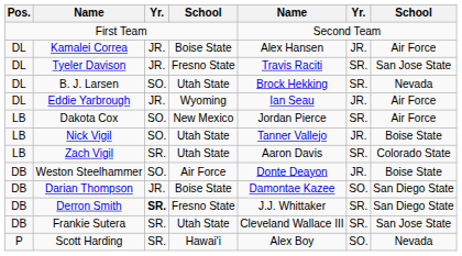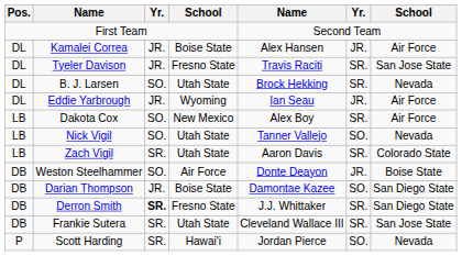 <table class="wikitable">
 <tr>
 <th>Pos.</th>
 <th>Name</th>
 <th>Yr.</th>
 <th>School</th>
 <th>Name</th>
 <th>Yr.</th>
 <th>School</th>
 </tr>
 <tr>
 <td colspan="4" style="text-align:center;">First Team</td>
 <td colspan="4" style="text-align:center;">Second Team</td>
 </tr>
 <tr style="text-align:center;">
 <td>DL</td>
 <td><a href='#'>Kamalei Correa</a></td>
 <td>JR.</td>
 <td>Boise State</td>
 <td>Alex Hansen</td>
 <td>JR.</td>
 <td>Air Force</td>
 </tr>
 <tr style="text-align:center;">
 <td>DL</td>
 <td><a href='#'>Tyeler Davison</a></td>
 <td>JR.</td>
 <td>Fresno State</td>
 <td><a href='#'>Travis Raciti</a></td>
 <td>SR.</td>
 <td>San Jose State</td>
 </tr>
 <tr style="text-align:center;">
 <td>DL</td>
 <td>B. J. Larsen</td>
 <td>SO.</td>
 <td>Utah State</td>
 <td><a href='#'>Brock Hekking</a></td>
 <td>SR.</td>
 <td>Nevada</td>
 </tr>
 <tr style="text-align:center;">
 <td>DL</td>
 <td><a href='#'>Eddie Yarbrough</a></td>
 <td>JR.</td>
 <td>Wyoming</td>
 <td><a href='#'>Ian Seau</a></td>
 <td>JR.</td>
 <td>Air Force</td>
 </tr>
 <tr style="text-align:center;">
 <td>LB</td>
 <td>Dakota Cox</td>
 <td>SO.</td>
 <td>New Mexico</td>
-<td>Jordan Pierce</td>
+<td>Alex Boy</td>
 <td>SR.</td>
 <td>Air Force</td>
 </tr>
 <tr style="text-align:center;">
 <td>LB</td>
 <td><a href='#'>Nick Vigil</a></td>
 <td>SO.</td>
 <td>Utah State</td>
 <td><a href='#'>Tanner Vallejo</a></td>
-<td>JR.</td>
-<td>Boise State</td>
+<td>SO.</td>
+<td>Nevada</td>
 </tr>
 <tr style="text-align:center;">
 <td>LB</td>
 <td><a href='#'>Zach Vigil</a></td>
 <td>SR.</td>
 <td>Utah State</td>
 <td>Aaron Davis</td>
 <td>SR.</td>
 <td>Colorado State</td>
 </tr>
 <tr style="text-align:center;">
 <td>DB</td>
 <td>Weston Steelhammer</td>
 <td>SO.</td>
 <td>Air Force</td>
 <td><a href='#'>Donte Deayon</a></td>
 <td>JR.</td>
 <td>Boise State</td>
 </tr>
 <tr style="text-align:center;">
 <td>DB</td>
 <td><a href='#'>Darian Thompson</a></td>
 <td>JR.</td>
 <td>Boise State</td>
 <td><a href='#'>Damontae Kazee</a></td>
 <td>SO.</td>
 <td>San Diego State</td>
 </tr>
 <tr style="text-align:center;">
 <td>DB</td>
 <td><a href='#'>Derron Smith</a></td>
 <td><strong>SR.</strong></td>
 <td>Fresno State</td>
 <td>J.J. Whittaker</td>
 <td>SR.</td>
 <td>San Diego State</td>
 </tr>
 <tr style="text-align:center;">
 <td>DB</td>
 <td>Frankie Sutera</td>
 <td>SR.</td>
 <td>Utah State</td>
 <td>Cleveland Wallace III</td>
 <td>SR.</td>
 <td>San Jose State</td>
 </tr>
 <tr style="text-align:center;">
 <td>P</td>
 <td>Scott Harding</td>
 <td>SR.</td>
 <td>Hawai'i</td>
-<td>Alex Boy</td>
+<td>Jordan Pierce</td>
 <td>SO.</td>
 <td>Nevada</td>
 </tr>
 </table>
